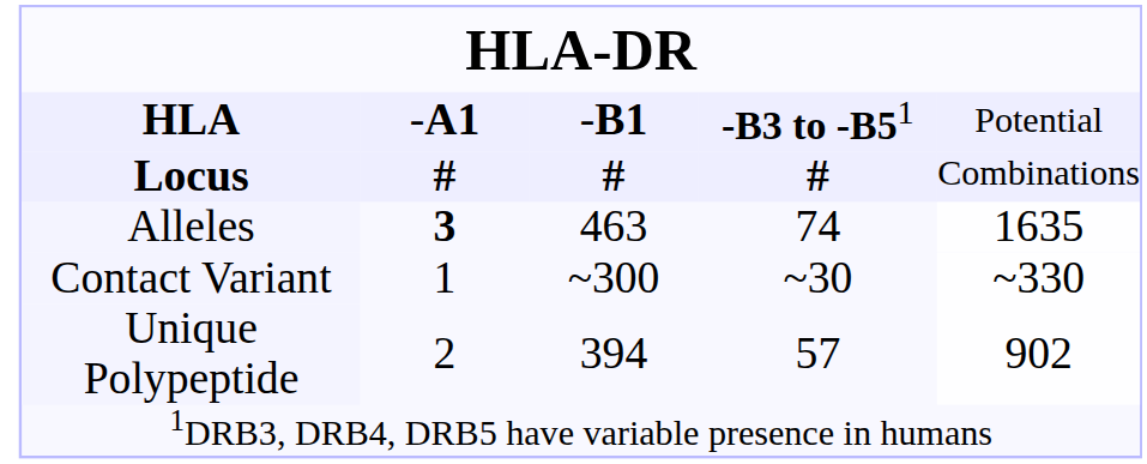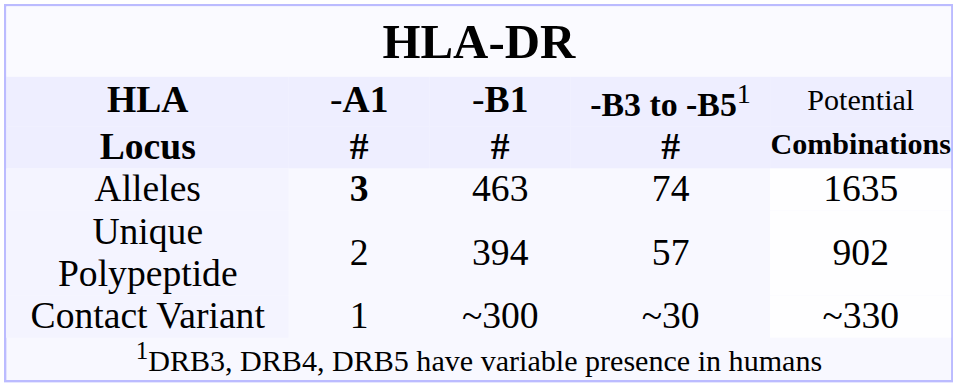 <table border="0" cellspacing="0" cellpadding="0" align="right" style="text-align:center; margin-left: 2em;  border:1px #bbbbff solid; background:#f8f8ff;">
 <tr style = "background:#fafaff; font-size:130%">
 <th style = "height:30px" colspan="5" align="center" valign = "center">HLA-DR</th>
 </tr>
 <tr style = "background:#eeeeff;font-size:100%">
 <th width = "120">HLA</th>
 <td width = "60">-<strong>A1</strong></td>
 <td width = "60">-<strong>B1</strong></td>
 <td width = "85" style = "font-size:90%"><strong>-B3 to -B5</strong><sup>1</sup></td>
 <td width = "60" style = "font-size:80%">Potential</td>
 </tr>
 <tr style = "background:#eeeeff;font-size:100%">
 <th>Locus</th>
 <td><strong>#</strong></td>
 <td><strong>#</strong></td>
 <td><strong>#</strong></td>
-<td width = "60" style = "font-size:80%">Combinations</td>
+<td width = "60" style = "font-size:80%"><strong>Combinations</strong></td>
 </tr>
 <tr style = "background:#f8f8ff">
 <td style="background:#f4f4ff">Alleles</td>
 <td><strong>3</strong></td>
 <td>463</td>
 <td>74</td>
 <td style="background:#fefeff">1635</td>
 </tr>
 <tr style = "background:#f8f8ff">
+<td style="background:#f4f4ff">Unique Polypeptide</td>
+<td>2</td>
+<td>394</td>
+<td>57</td>
+<td style="background:#fefeff">902</td>
+</tr>
+<tr style = "background:#f8f8ff">
 <td style="background:#f4f4ff">Contact Variant</td>
 <td>1</td>
 <td>~300</td>
 <td>~30</td>
 <td style="background:#fefeff">~330</td>
 </tr>
-<tr style = "background:#f8f8ff">
-<td style="background:#f4f4ff">Unique Polypeptide</td>
-<td>2</td>
-<td>394</td>
-<td>57</td>
-<td style="background:#fefeff">902</td>
-</tr>
 <tr>
 <td colspan="5" style = "font-size:80%"><sup>1</sup>DRB3, DRB4, DRB5 have variable presence in humans</td>
 </tr>
 </table>
